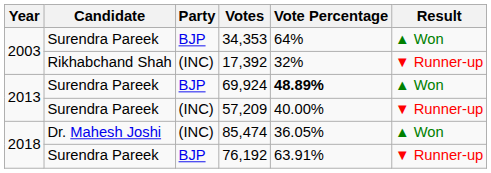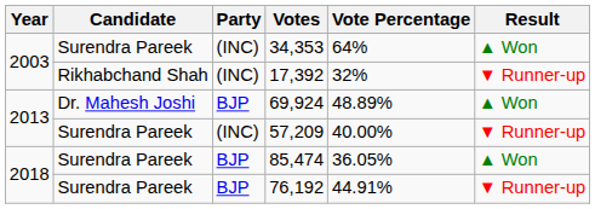 <table class="wikitable">
 <tr>
 <th>Year</th>
 <th>Candidate</th>
 <th>Party</th>
 <th>Votes</th>
 <th>Vote Percentage</th>
 <th>Result</th>
 </tr>
 <tr>
 <td rowspan="2">2003</td>
 <td>Surendra Pareek</td>
-<td><a href='#'>BJP</a></td>
+<td>(INC)</td>
 <td>34,353</td>
 <td>64%</td>
 <td style="color:green;">▲ Won</td>
 </tr>
 <tr>
 <td>Rikhabchand Shah</td>
 <td>(INC)</td>
 <td>17,392</td>
 <td>32%</td>
 <td style="color:red;">▼ Runner-up</td>
 </tr>
 <tr>
 <td rowspan="2">2013</td>
-<td>Surendra Pareek</td>
+<td>Dr. <a href='#'>Mahesh Joshi</a></td>
 <td><a href='#'>BJP</a></td>
 <td>69,924</td>
-<td><strong>48.89%</strong></td>
+<td>48.89%</td>
 <td style="color:green;">▲ Won</td>
 </tr>
 <tr>
 <td>Surendra Pareek</td>
 <td>(INC)</td>
 <td>57,209</td>
 <td>40.00%</td>
 <td style="color:red;">▼ Runner-up</td>
 </tr>
 <tr>
 <td rowspan="2">2018</td>
-<td>Dr. <a href='#'>Mahesh Joshi</a></td>
-<td>(INC)</td>
+<td>Surendra Pareek</td>
+<td><a href='#'>BJP</a></td>
 <td>85,474</td>
 <td>36.05%</td>
 <td style="color:green;">▲ Won</td>
 </tr>
 <tr>
 <td>Surendra Pareek</td>
 <td><a href='#'>BJP</a></td>
 <td>76,192</td>
-<td>63.91%</td>
+<td>44.91%</td>
 <td style="color:red;">▼ Runner-up</td>
 </tr>
 </table>
